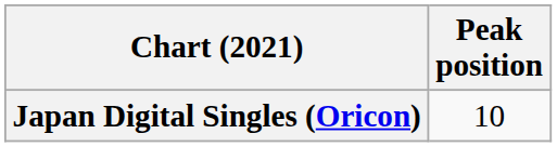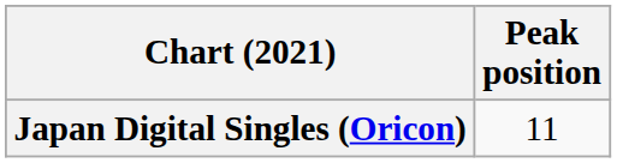 <table class="wikitable plainrowheaders" style="text-align:center">
 <tr>
 <th scope="col">Chart (2021)</th>
 <th scope="col">Peak<br>position</th>
 </tr>
 <tr>
 <th scope="row">Japan Digital Singles (<a href='#'>Oricon</a>)</th>
-<td>10</td>
+<td>11</td>
 </tr>
 </table>
